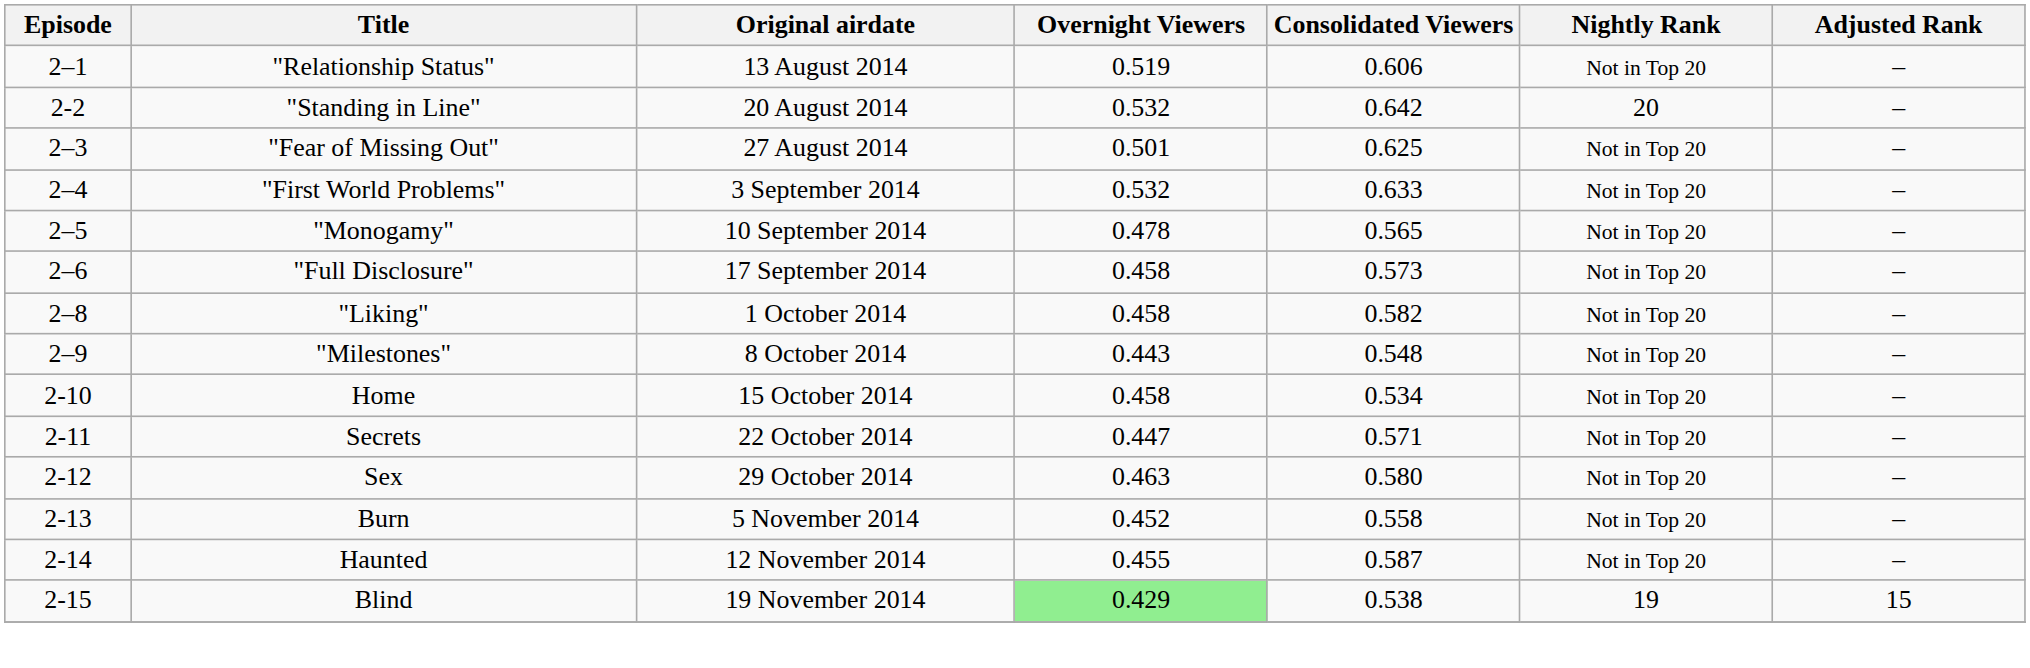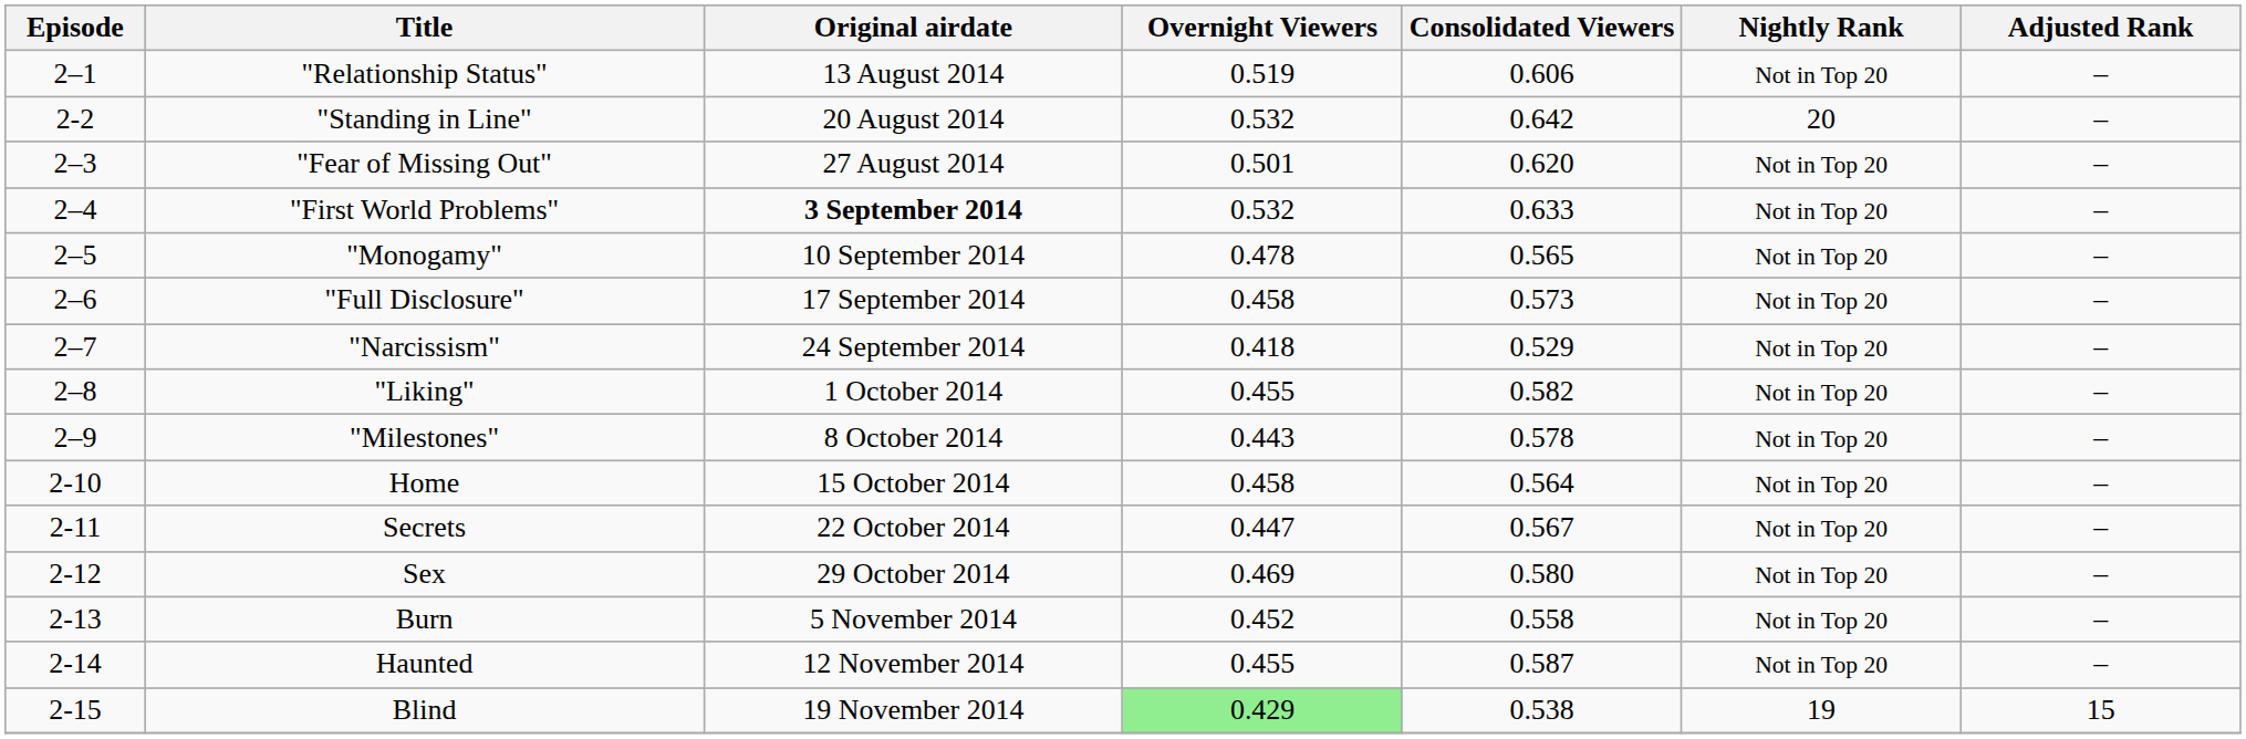 <table class="wikitable sortable">
 <tr>
 <th width=5%>Episode</th>
 <th width=20%>Title</th>
 <th width=15%>Original airdate</th>
 <th width=10%>Overnight Viewers</th>
 <th width=10%>Consolidated Viewers</th>
 <th width=10%>Nightly Rank</th>
 <th width=10%>Adjusted Rank</th>
 </tr>
 <tr>
 <td style="text-align:center">2–1</td>
 <td style="text-align:center">"Relationship Status"</td>
 <td style="text-align:center">13 August 2014</td>
 <td style="text-align:center">0.519</td>
 <td style="text-align:center">0.606</td>
 <td style="text-align:center"><small>Not in Top 20</small></td>
 <td style="text-align:center">–</td>
 </tr>
 <tr>
 <td style="text-align:center">2-2</td>
 <td style="text-align:center">"Standing in Line"</td>
 <td style="text-align:center">20 August 2014</td>
 <td style="text-align:center">0.532</td>
 <td style="text-align:center">0.642</td>
 <td style="text-align:center">20</td>
 <td style="text-align:center">–</td>
 </tr>
 <tr>
 <td style="text-align:center">2–3</td>
 <td style="text-align:center">"Fear of Missing Out"</td>
 <td style="text-align:center">27 August 2014</td>
 <td style="text-align:center">0.501</td>
-<td style="text-align:center">0.625</td>
+<td style="text-align:center">0.620</td>
 <td style="text-align:center"><small>Not in Top 20</small></td>
 <td style="text-align:center">–</td>
 </tr>
 <tr>
 <td style="text-align:center">2–4</td>
 <td style="text-align:center">"First World Problems"</td>
-<td style="text-align:center">3 September 2014</td>
+<td style="text-align:center"><strong>3 September 2014</strong></td>
 <td style="text-align:center">0.532</td>
 <td style="text-align:center">0.633</td>
 <td style="text-align:center"><small>Not in Top 20</small></td>
 <td style="text-align:center">–</td>
 </tr>
 <tr>
 <td style="text-align:center">2–5</td>
 <td style="text-align:center">"Monogamy"</td>
 <td style="text-align:center">10 September 2014</td>
 <td style="text-align:center">0.478</td>
 <td style="text-align:center">0.565</td>
 <td style="text-align:center"><small>Not in Top 20</small></td>
 <td style="text-align:center">–</td>
 </tr>
 <tr>
 <td style="text-align:center">2–6</td>
 <td style="text-align:center">"Full Disclosure"</td>
 <td style="text-align:center">17 September 2014</td>
 <td style="text-align:center">0.458</td>
 <td style="text-align:center">0.573</td>
 <td style="text-align:center"><small>Not in Top 20</small></td>
 <td style="text-align:center">–</td>
 </tr>
 <tr>
+<td style="text-align:center">2–7</td>
+<td style="text-align:center">"Narcissism"</td>
+<td style="text-align:center">24 September 2014</td>
+<td style="text-align:center">0.418</td>
+<td style="text-align:center">0.529</td>
+<td style="text-align:center"><small>Not in Top 20</small></td>
+<td style="text-align:center">–</td>
+</tr>
+<tr>
 <td style="text-align:center">2–8</td>
 <td style="text-align:center">"Liking"</td>
 <td style="text-align:center">1 October 2014</td>
-<td style="text-align:center">0.458</td>
+<td style="text-align:center">0.455</td>
 <td style="text-align:center">0.582</td>
 <td style="text-align:center"><small>Not in Top 20</small></td>
 <td style="text-align:center">–</td>
 </tr>
 <tr>
 <td style="text-align:center">2–9</td>
 <td style="text-align:center">"Milestones"</td>
 <td style="text-align:center">8 October 2014</td>
 <td style="text-align:center">0.443</td>
-<td style="text-align:center">0.548</td>
+<td style="text-align:center">0.578</td>
 <td style="text-align:center"><small>Not in Top 20</small></td>
 <td style="text-align:center">–</td>
 </tr>
 <tr |->
 <td style="text-align:center">2-10</td>
 <td style="text-align:center">Home</td>
 <td style="text-align:center">15 October 2014</td>
 <td style="text-align:center">0.458</td>
-<td style="text-align:center">0.534</td>
+<td style="text-align:center">0.564</td>
 <td style="text-align:center"><small>Not in Top 20</small></td>
 <td style="text-align:center">–</td>
 </tr>
 <tr>
 <td style="text-align:center">2-11</td>
 <td style="text-align:center">Secrets</td>
 <td style="text-align:center">22 October 2014</td>
 <td style="text-align:center">0.447</td>
-<td style="text-align:center">0.571</td>
+<td style="text-align:center">0.567</td>
 <td style="text-align:center"><small>Not in Top 20</small></td>
 <td style="text-align:center">–</td>
 </tr>
 <tr>
 <td style="text-align:center">2-12</td>
 <td style="text-align:center">Sex</td>
 <td style="text-align:center">29 October 2014</td>
-<td style="text-align:center">0.463</td>
+<td style="text-align:center">0.469</td>
 <td style="text-align:center">0.580</td>
 <td style="text-align:center"><small>Not in Top 20</small></td>
 <td style="text-align:center">–</td>
 </tr>
 <tr>
 <td style="text-align:center">2-13</td>
 <td style="text-align:center">Burn</td>
 <td style="text-align:center">5 November 2014</td>
 <td style="text-align:center">0.452</td>
 <td style="text-align:center">0.558</td>
 <td style="text-align:center"><small>Not in Top 20</small></td>
 <td style="text-align:center">–</td>
 </tr>
 <tr>
 <td style="text-align:center">2-14</td>
 <td style="text-align:center">Haunted</td>
 <td style="text-align:center">12 November 2014</td>
 <td style="text-align:center">0.455</td>
 <td style="text-align:center">0.587</td>
 <td style="text-align:center"><small>Not in Top 20</small></td>
 <td style="text-align:center">–</td>
 </tr>
 <tr>
 <td style="text-align:center">2-15</td>
 <td style="text-align:center">Blind</td>
 <td style="text-align:center">19 November 2014</td>
 <td style="background: lightgreen; text-align:center">0.429</td>
 <td style="text-align:center">0.538</td>
 <td style="text-align:center">19</td>
 <td style="text-align:center">15</td>
 </tr>
 <tr>
 </tr>
 </table>
